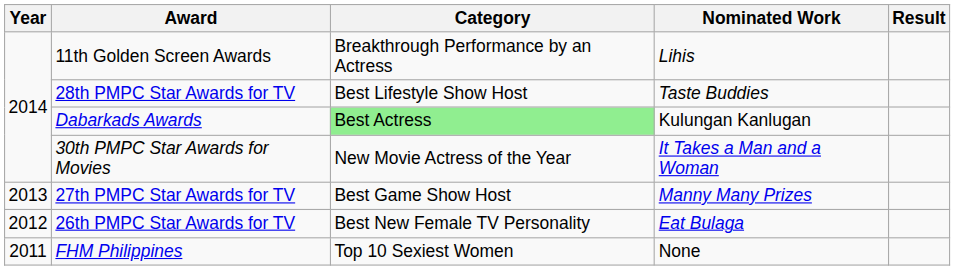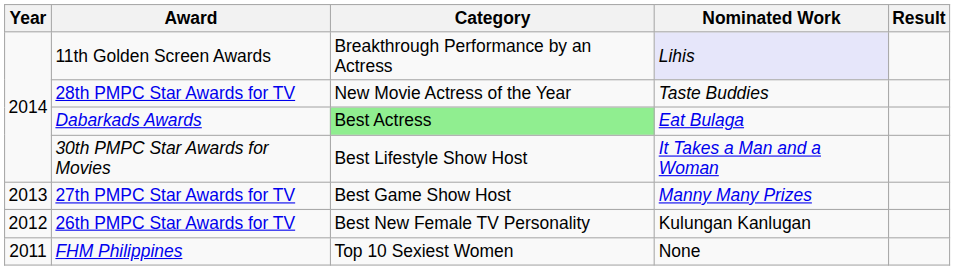 <table class="wikitable sortable">
 <tr>
 <th>Year</th>
 <th>Award</th>
 <th>Category</th>
 <th>Nominated Work</th>
 <th>Result</th>
 </tr>
 <tr>
 <td rowspan="4" align="center">2014</td>
 <td>11th Golden Screen Awards</td>
 <td>Breakthrough Performance by an Actress</td>
-<td><em>Lihis</em></td>
+<td style="background: lavender;"><em>Lihis</em></td>
 <td></td>
 </tr>
 <tr>
 <td><a href='#'>28th PMPC Star Awards for TV</a></td>
-<td>Best Lifestyle Show Host</td>
+<td>New Movie Actress of the Year</td>
 <td><em>Taste Buddies</em></td>
 <td></td>
 </tr>
 <tr>
 <td><em><a href='#'>Dabarkads Awards</a></em></td>
 <td style="background: lightgreen;">Best Actress</td>
-<td>Kulungan Kanlugan</td>
+<td><em><a href='#'>Eat Bulaga</a></em></td>
 <td></td>
 </tr>
 <tr>
 <td><em>30th PMPC Star Awards for Movies</em></td>
-<td>New Movie Actress of the Year</td>
+<td>Best Lifestyle Show Host</td>
 <td><em><a href='#'>It Takes a Man and a Woman</a></em></td>
 <td></td>
 </tr>
 <tr>
 <td align="center">2013</td>
 <td><a href='#'>27th PMPC Star Awards for TV</a></td>
 <td>Best Game Show Host</td>
 <td><em><a href='#'>Manny Many Prizes</a></em></td>
 <td></td>
 </tr>
 <tr>
 <td align="center">2012</td>
 <td><a href='#'>26th PMPC Star Awards for TV</a></td>
 <td>Best New Female TV Personality</td>
-<td><em><a href='#'>Eat Bulaga</a></em></td>
+<td>Kulungan Kanlugan</td>
 <td></td>
 </tr>
 <tr>
 <td align="center">2011</td>
 <td><em><a href='#'>FHM Philippines</a></em></td>
 <td>Top 10 Sexiest Women</td>
 <td>None</td>
 <td></td>
 </tr>
 </table>
